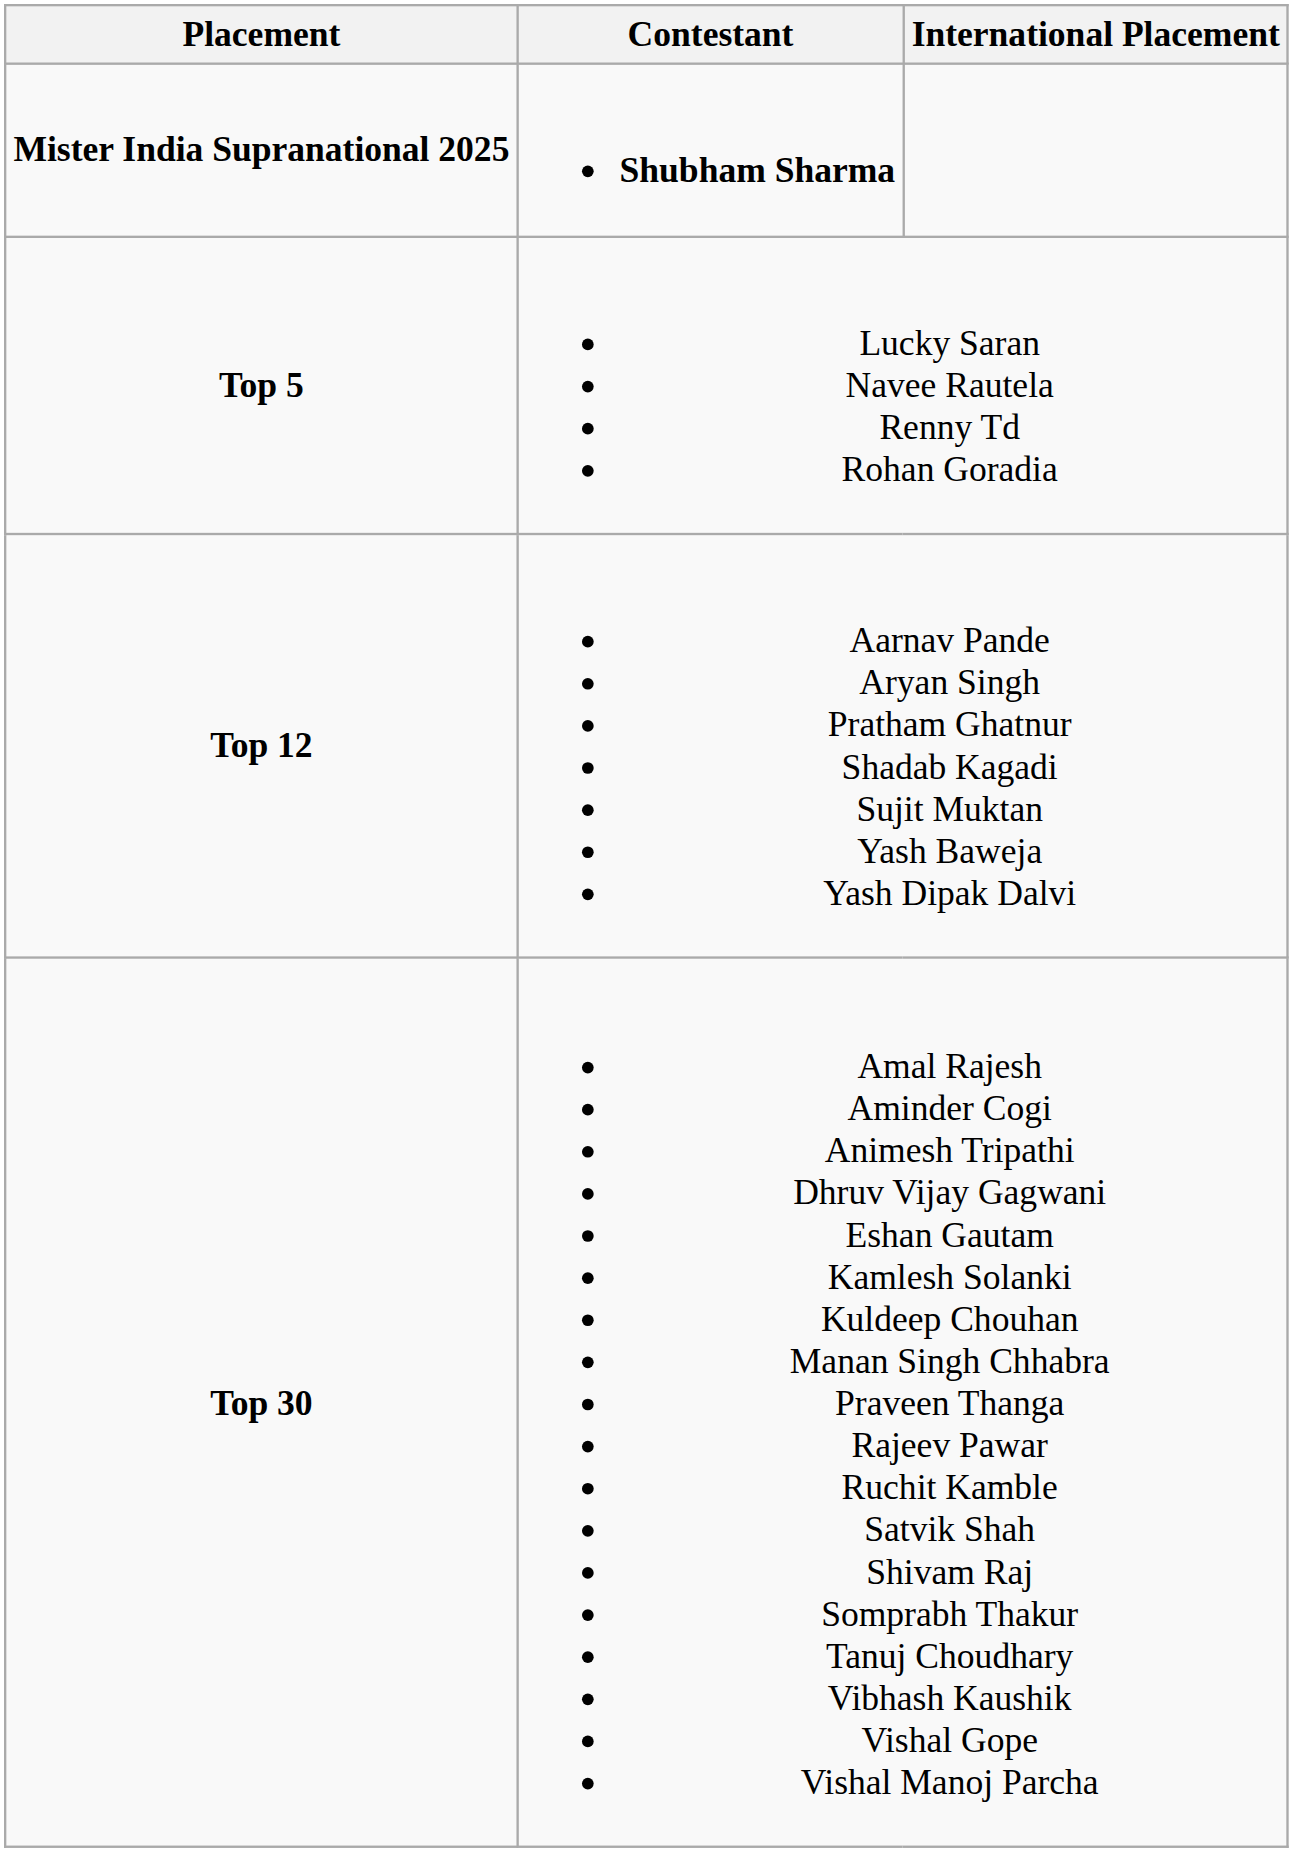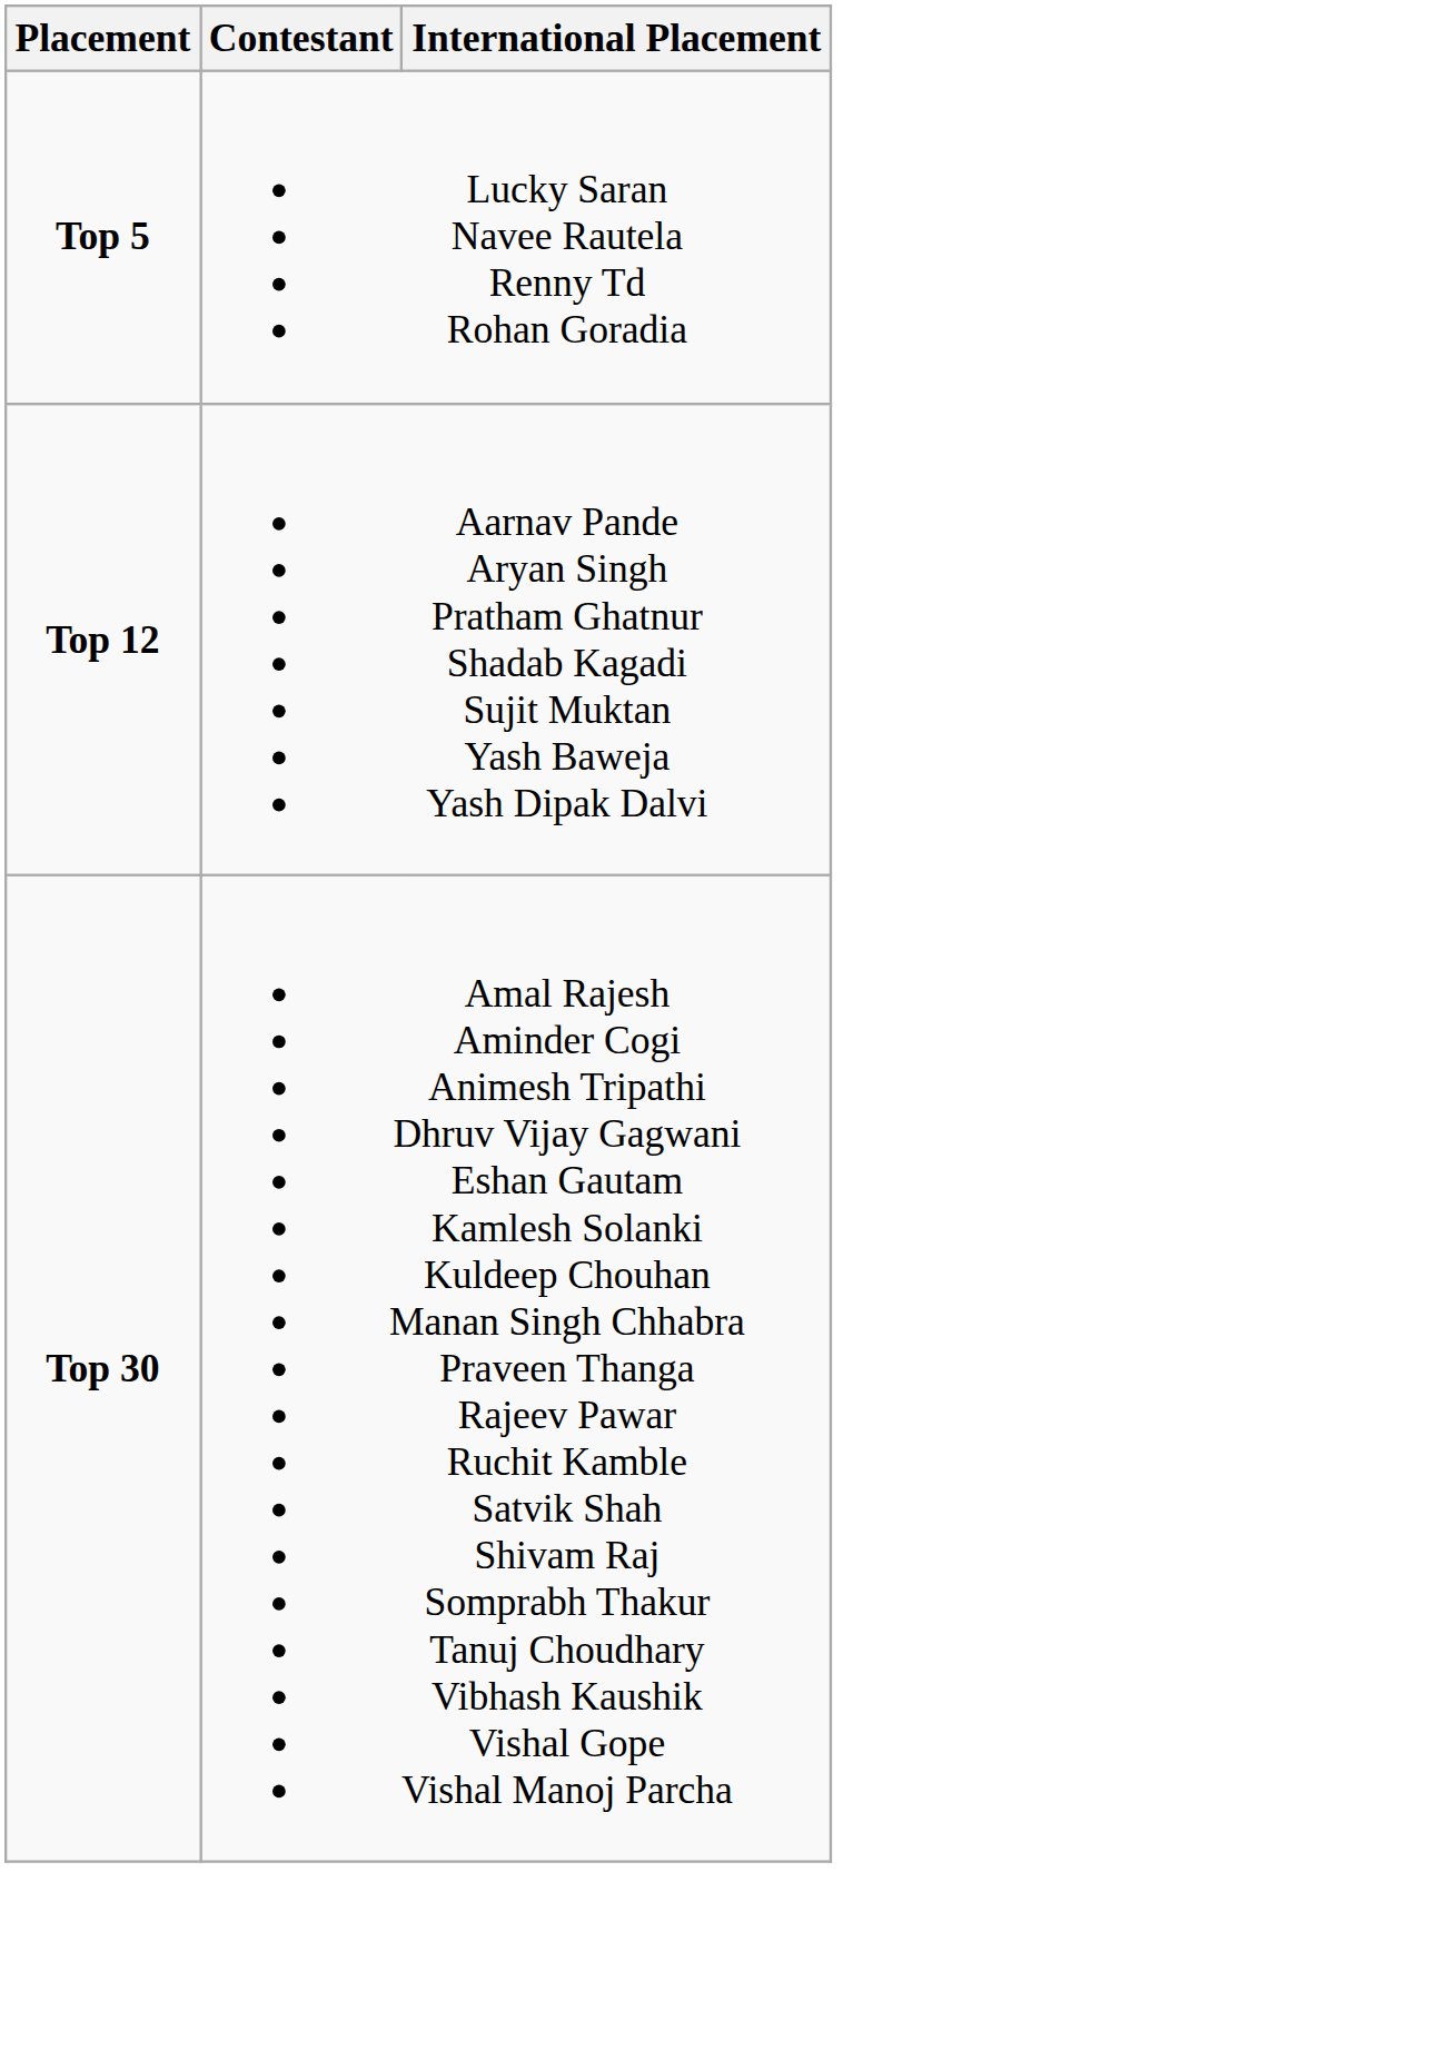 <table class="wikitable sortable" style="font-size: 95%;">
 <tr>
 <th>Placement</th>
 <th>Contestant</th>
 <th>International Placement</th>
-</tr>
-<tr>
-<td><strong>Mister India Supranational 2025</strong></td>
-<td><br><ul><li><strong>Shubham Sharma</strong></li></ul></td>
-<td></td>
 </tr>
 <tr align="center">
 <td><strong>Top 5</strong></td>
 <td colspan="2"><br><ul><li>Lucky Saran</li><li>Navee Rautela</li><li>Renny Td</li><li>Rohan Goradia</li></ul></td>
 </tr>
 <tr align="center">
 <td><strong>Top 12</strong></td>
 <td colspan="2"><br><ul><li>Aarnav Pande</li><li>Aryan Singh</li><li>Pratham Ghatnur</li><li>Shadab Kagadi</li><li>Sujit Muktan</li><li>Yash Baweja</li><li>Yash Dipak Dalvi</li></ul></td>
 </tr>
 <tr align="center">
 <td><strong>Top 30</strong></td>
 <td colspan="2"><br><ul><li>Amal Rajesh</li><li>Aminder Cogi</li><li>Animesh Tripathi</li><li>Dhruv Vijay Gagwani</li><li>Eshan Gautam</li><li>Kamlesh Solanki</li><li>Kuldeep Chouhan</li><li>Manan Singh Chhabra</li><li>Praveen Thanga</li><li>Rajeev Pawar</li><li>Ruchit Kamble</li><li>Satvik Shah</li><li>Shivam Raj</li><li>Somprabh Thakur</li><li>Tanuj Choudhary</li><li>Vibhash Kaushik</li><li>Vishal Gope</li><li>Vishal Manoj Parcha</li></ul></td>
 </tr>
 </table>
